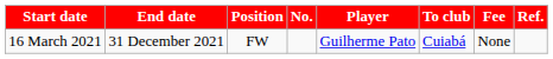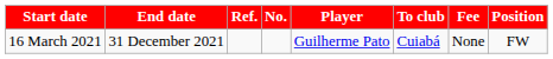 <table class="wikitable sortable">
 <tr>
 <th style="background:#FF0000; color:white;"><strong>Start date</strong></th>
 <th style="background:#FF0000; color:white;"><strong>End date</strong></th>
-<th style="background:#FF0000; color:white;"><strong>Position</strong></th>
+<th style="background:#FF0000; color:white;"><strong>Ref.</strong></th>
 <th style="background:#FF0000; color:white;"><strong>No.</strong></th>
 <th style="background:#FF0000; color:white;"><strong>Player</strong></th>
 <th style="background:#FF0000; color:white;"><strong>To club</strong></th>
 <th style="background:#FF0000; color:white;"><strong>Fee</strong></th>
-<th style="background:#FF0000; color:white;"><strong>Ref.</strong></th>
+<th style="background:#FF0000; color:white;"><strong>Position</strong></th>
 </tr>
 <tr>
 <td>16 March 2021</td>
 <td>31 December 2021</td>
-<td style="text-align:center;">FW</td>
+<td></td>
 <td style="text-align:center;"></td>
 <td style="text-align:left;"> <a href='#'>Guilherme Pato</a></td>
 <td style="text-align:left;"> <a href='#'>Cuiabá</a></td>
 <td>None</td>
-<td></td>
+<td style="text-align:center;">FW</td>
 </tr>
 </table>
